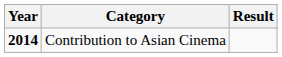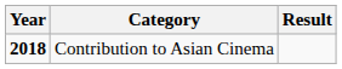 <table class="wikitable">
 <tr style="background:#ebf5ff;">
 <th>Year</th>
 <th>Category</th>
 <th>Result</th>
 </tr>
 <tr>
-<td><strong>2014</strong></td>
+<td><strong>2018</strong></td>
 <td>Contribution to Asian Cinema</td>
 <td></td>
 </tr>
 </table>
